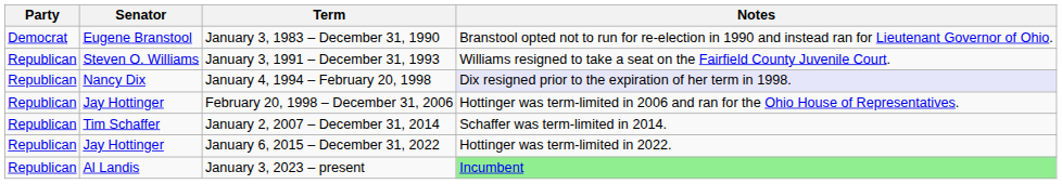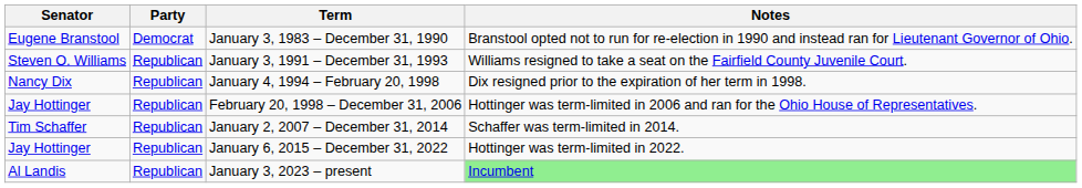 <table class=wikitable>
 <tr valign=bottom>
+<th>Senator</th>
 <th>Party</th>
-<th>Senator</th>
 <th>Term</th>
 <th>Notes</th>
 </tr>
 <tr>
+<td><a href='#'>Eugene Branstool</a></td>
 <td><a href='#'>Democrat</a></td>
-<td><a href='#'>Eugene Branstool</a></td>
 <td>January 3, 1983 – December 31, 1990</td>
 <td>Branstool opted not to run for re-election in 1990 and instead ran for <a href='#'>Lieutenant Governor of Ohio</a>.</td>
 </tr>
 <tr>
+<td><a href='#'>Steven O. Williams</a></td>
 <td><a href='#'>Republican</a></td>
-<td><a href='#'>Steven O. Williams</a></td>
 <td>January 3, 1991 – December 31, 1993</td>
 <td>Williams resigned to take a seat on the <a href='#'>Fairfield County Juvenile Court</a>.</td>
 </tr>
 <tr>
+<td><a href='#'>Nancy Dix</a></td>
 <td><a href='#'>Republican</a></td>
-<td><a href='#'>Nancy Dix</a></td>
 <td>January 4, 1994 – February 20, 1998</td>
-<td style="background: lavender;">Dix resigned prior to the expiration of her term in 1998.</td>
+<td>Dix resigned prior to the expiration of her term in 1998.</td>
 </tr>
 <tr>
+<td><a href='#'>Jay Hottinger</a></td>
 <td><a href='#'>Republican</a></td>
-<td><a href='#'>Jay Hottinger</a></td>
 <td>February 20, 1998 – December 31, 2006</td>
 <td>Hottinger was term-limited in 2006 and ran for the <a href='#'>Ohio House of Representatives</a>.</td>
 </tr>
 <tr>
+<td><a href='#'>Tim Schaffer</a></td>
 <td><a href='#'>Republican</a></td>
-<td><a href='#'>Tim Schaffer</a></td>
 <td>January 2, 2007 – December 31, 2014</td>
 <td>Schaffer was term-limited in 2014.</td>
 </tr>
 <tr>
+<td><a href='#'>Jay Hottinger</a></td>
 <td><a href='#'>Republican</a></td>
-<td><a href='#'>Jay Hottinger</a></td>
 <td>January 6, 2015 – December 31, 2022</td>
 <td>Hottinger was term-limited in 2022.</td>
 </tr>
 <tr>
+<td><a href='#'>Al Landis</a></td>
 <td><a href='#'>Republican</a></td>
-<td><a href='#'>Al Landis</a></td>
 <td>January 3, 2023 – present</td>
 <td style="background: lightgreen;"><a href='#'>Incumbent</a></td>
 </tr>
 </table>
